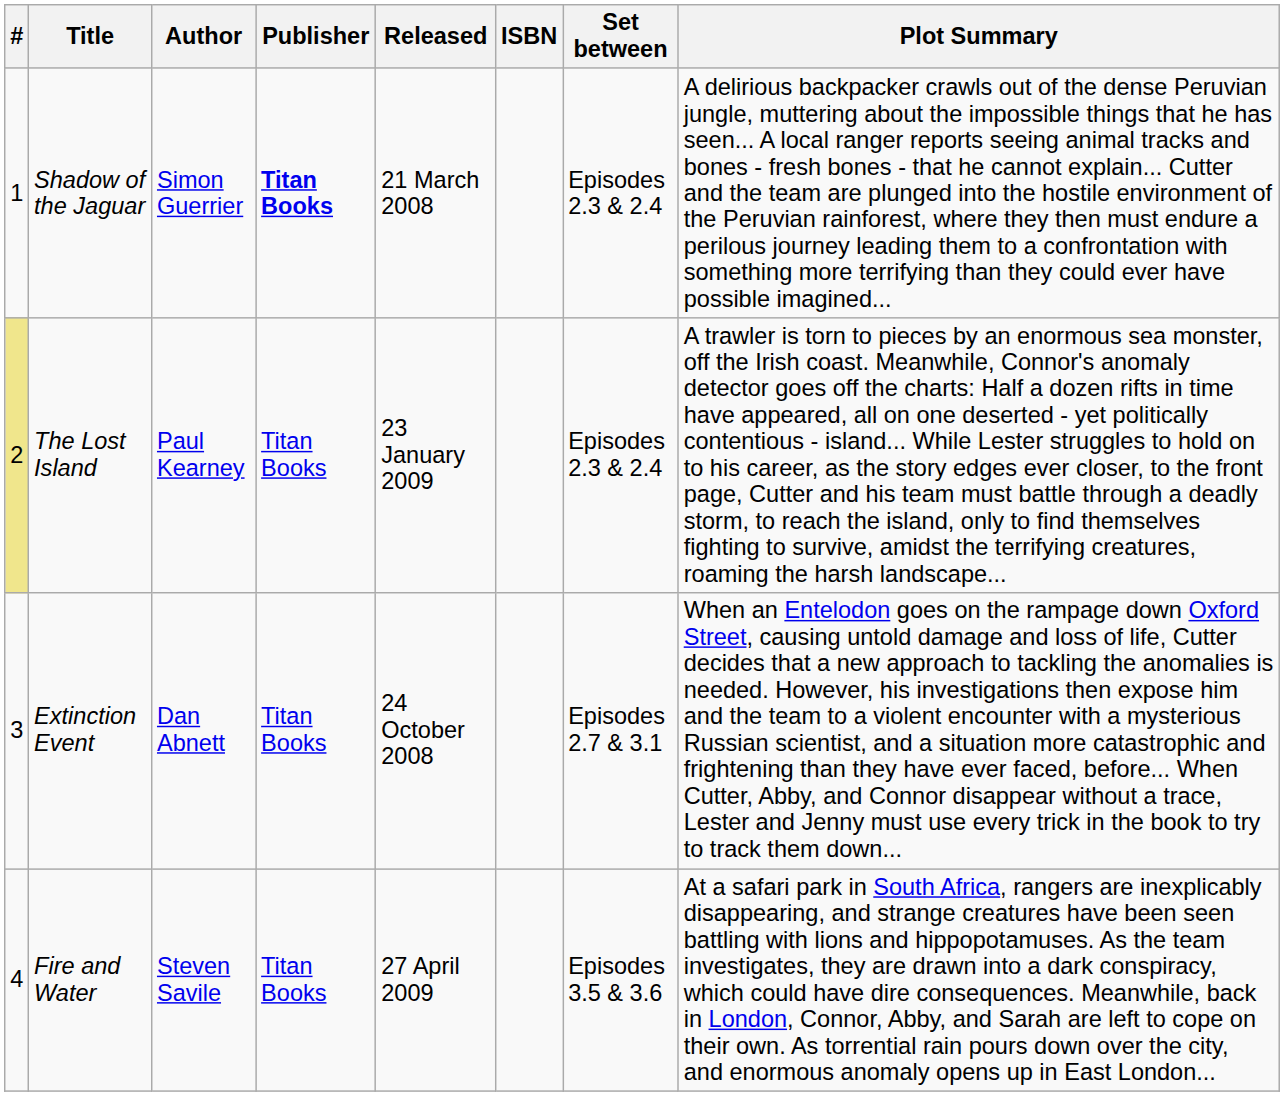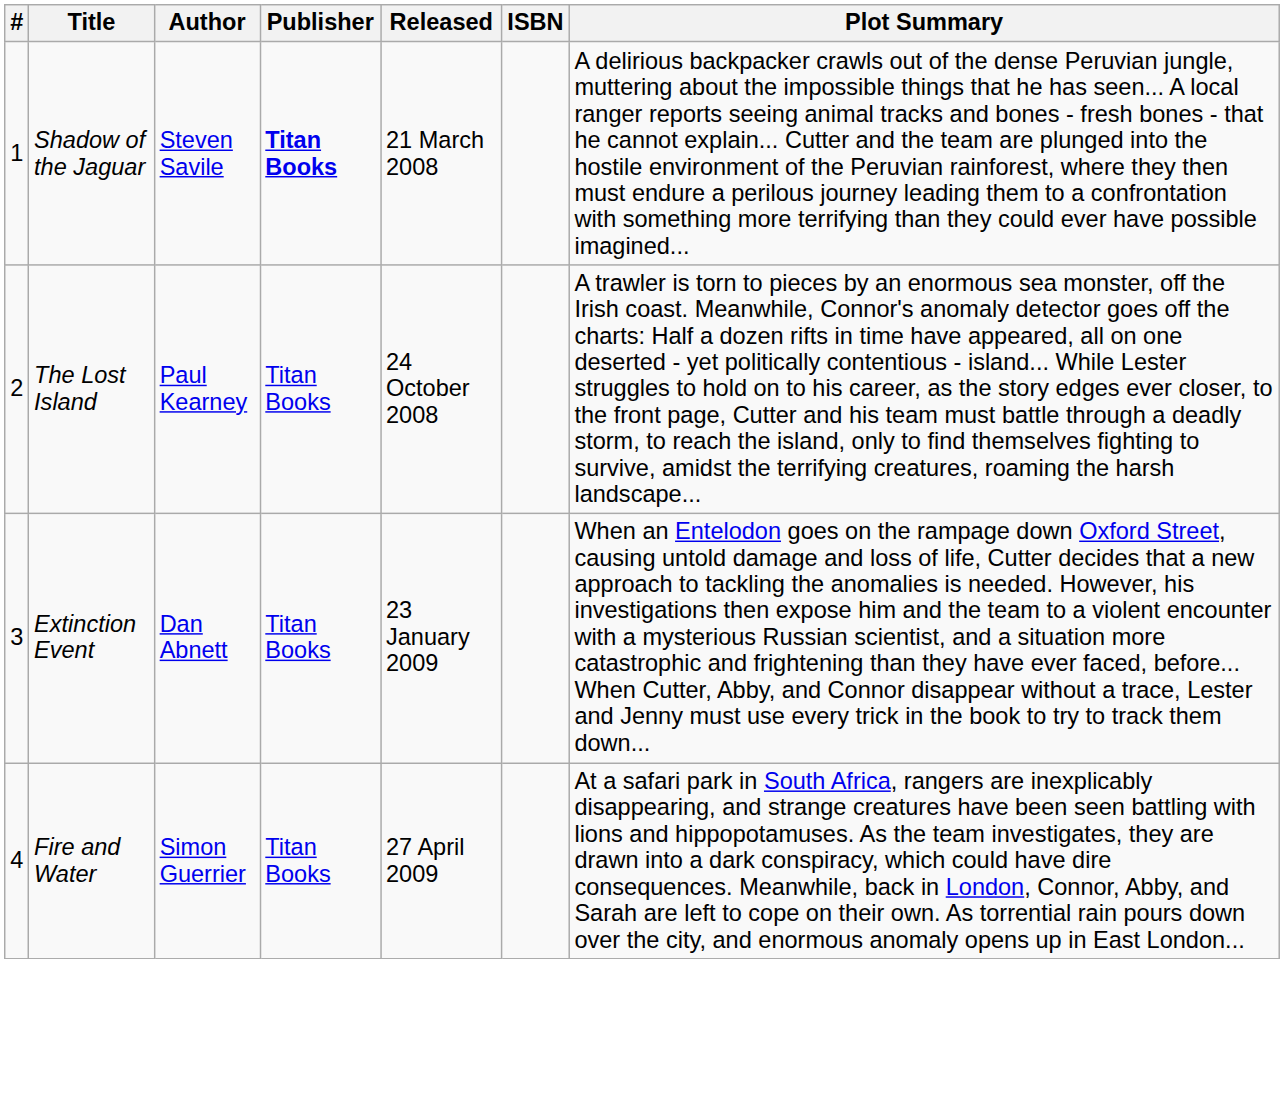 <table class="wikitable">
 <tr>
 <th>#</th>
 <th>Title</th>
 <th>Author</th>
 <th>Publisher</th>
 <th>Released</th>
 <th>ISBN</th>
-<th>Set between</th>
 <th>Plot Summary</th>
 </tr>
 <tr>
 <td>1</td>
 <td><em>Shadow of the Jaguar</em></td>
-<td><a href='#'>Simon Guerrier</a></td>
+<td><a href='#'>Steven Savile</a></td>
 <td><strong><a href='#'>Titan Books</a></strong></td>
 <td>21 March 2008</td>
 <td></td>
-<td>Episodes 2.3 & 2.4</td>
 <td>A delirious backpacker crawls out of the dense Peruvian jungle, muttering about the impossible things that he has seen... A local ranger reports seeing animal tracks and bones - fresh bones - that he cannot explain... Cutter and the team are plunged into the hostile environment of the Peruvian rainforest, where they then must endure a perilous journey leading them to a confrontation with something more terrifying than they could ever have possible imagined...</td>
 </tr>
 <tr>
-<td style="background: khaki;">2</td>
+<td>2</td>
 <td><em>The Lost Island</em></td>
 <td><a href='#'>Paul Kearney</a></td>
 <td><a href='#'>Titan Books</a></td>
-<td>23 January 2009</td>
+<td>24 October 2008</td>
 <td></td>
-<td>Episodes 2.3 & 2.4</td>
 <td>A trawler is torn to pieces by an enormous sea monster, off the Irish coast. Meanwhile, Connor's anomaly detector goes off the charts: Half a dozen rifts in time have appeared, all on one deserted - yet politically contentious - island... While Lester struggles to hold on to his career, as the story edges ever closer, to the front page, Cutter and his team must battle through a deadly storm, to reach the island, only to find themselves fighting to survive, amidst the terrifying creatures, roaming the harsh landscape...</td>
 </tr>
 <tr>
 <td>3</td>
 <td><em>Extinction Event</em></td>
 <td><a href='#'>Dan Abnett</a></td>
 <td><a href='#'>Titan Books</a></td>
-<td>24 October 2008</td>
+<td>23 January 2009</td>
 <td></td>
-<td>Episodes 2.7 & 3.1</td>
 <td>When an <a href='#'>Entelodon</a> goes on the rampage down <a href='#'>Oxford Street</a>, causing untold damage and loss of life, Cutter decides that a new approach to tackling the anomalies is needed. However, his investigations then expose him and the team to a violent encounter with a mysterious Russian scientist, and a situation more catastrophic and frightening than they have ever faced, before... When Cutter, Abby, and Connor disappear without a trace, Lester and Jenny must use every trick in the book to try to track them down...</td>
 </tr>
 <tr>
 <td>4</td>
 <td><em>Fire and Water</em></td>
-<td><a href='#'>Steven Savile</a></td>
+<td><a href='#'>Simon Guerrier</a></td>
 <td><a href='#'>Titan Books</a></td>
 <td>27 April 2009</td>
 <td></td>
-<td>Episodes 3.5 & 3.6</td>
 <td>At a safari park in <a href='#'>South Africa</a>, rangers are inexplicably disappearing, and strange creatures have been seen battling with lions and hippopotamuses. As the team investigates, they are drawn into a dark conspiracy, which could have dire consequences. Meanwhile, back in <a href='#'>London</a>, Connor, Abby, and Sarah are left to cope on their own. As torrential rain pours down over the city, and enormous anomaly opens up in East London...</td>
 </tr>
 </table>
